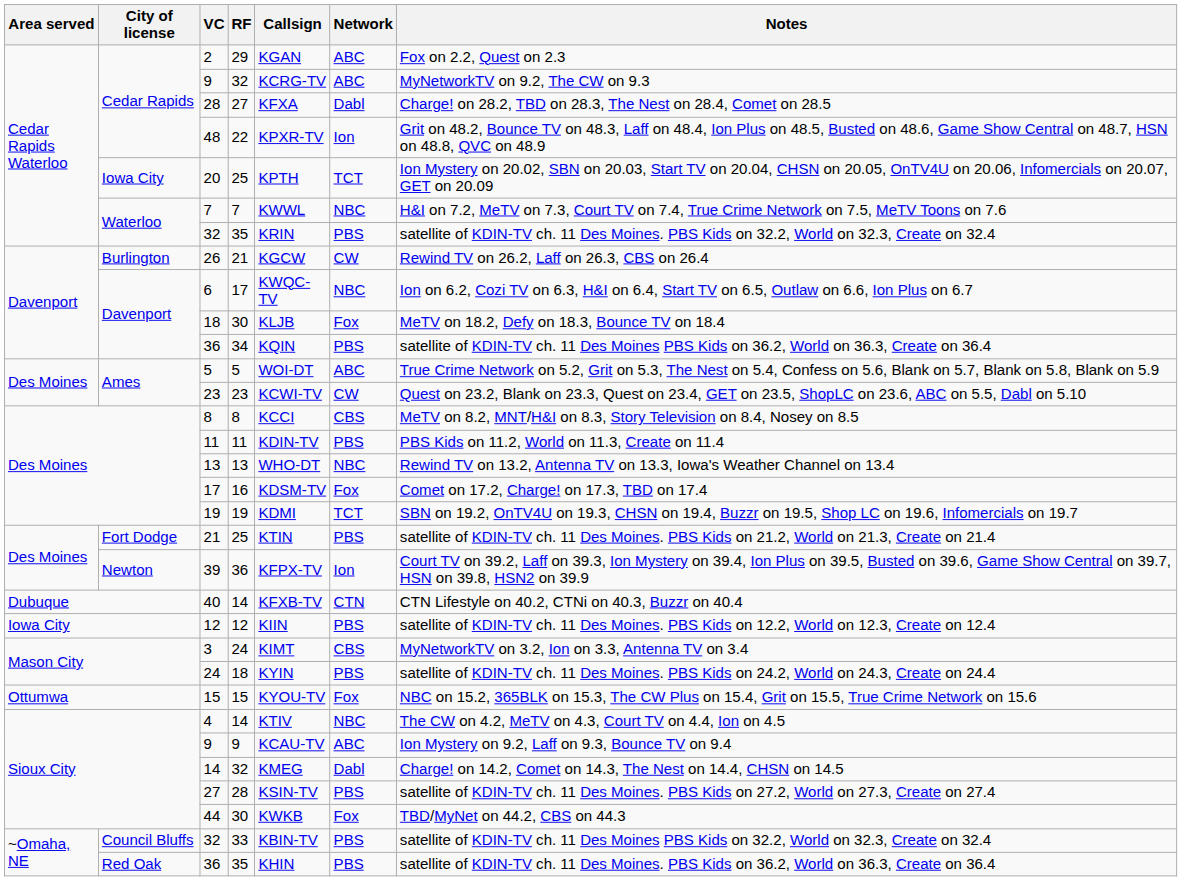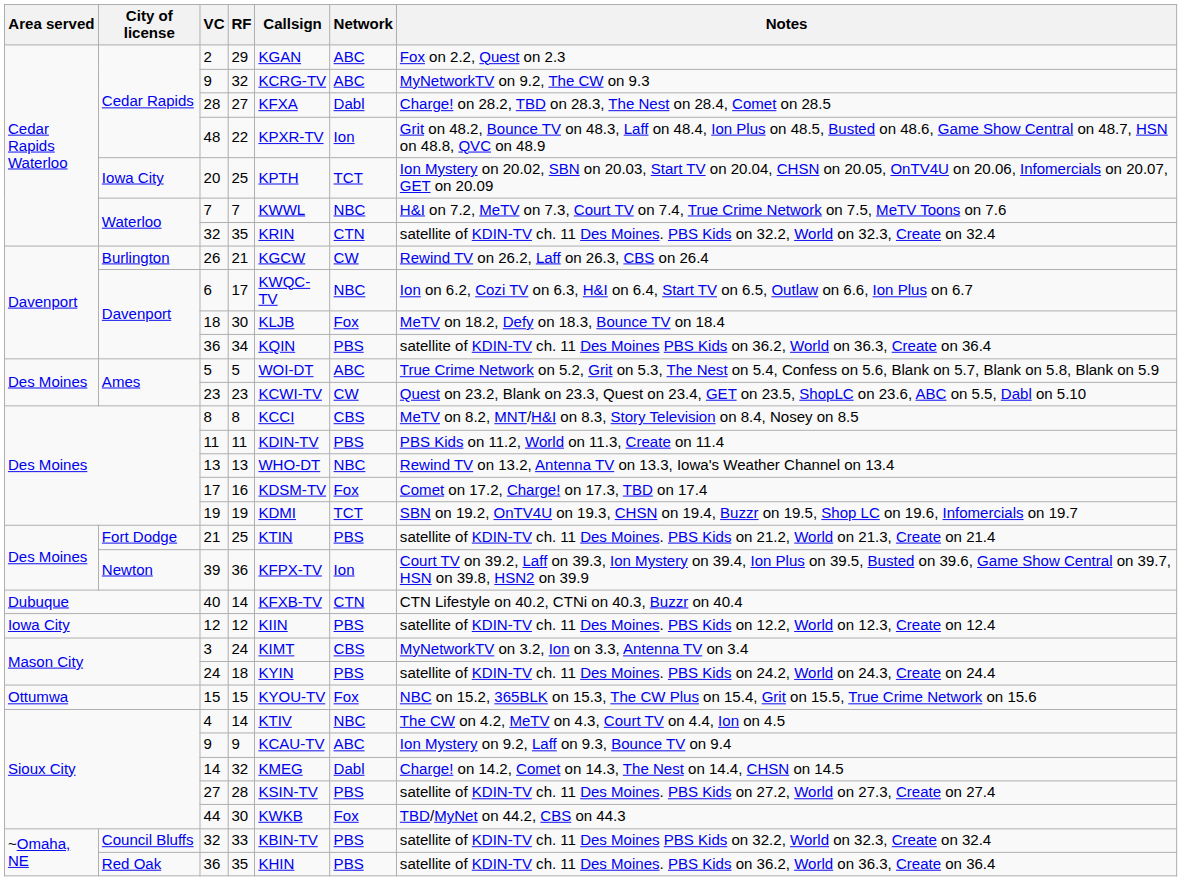 <table class="sortable wikitable" style="margin: 1em 1em 1em 0; background: #f9f9f9;">
 <tr>
 <th>Area served</th>
 <th>City of license</th>
 <th>VC</th>
 <th>RF</th>
 <th>Callsign</th>
 <th>Network</th>
 <th class="unsortable">Notes</th>
 </tr>
 <tr>
 <td rowspan="7"><a href='#'>Cedar Rapids</a><br><a href='#'>Waterloo</a></td>
 <td rowspan="4"><a href='#'>Cedar Rapids</a></td>
 <td>2</td>
 <td>29</td>
 <td><a href='#'>KGAN</a></td>
 <td><a href='#'>ABC</a></td>
 <td><a href='#'>Fox</a> on 2.2, <a href='#'>Quest</a> on 2.3</td>
 </tr>
 <tr>
 <td>9</td>
 <td>32</td>
 <td><a href='#'>KCRG-TV</a></td>
 <td><a href='#'>ABC</a></td>
 <td><a href='#'>MyNetworkTV</a> on 9.2, <a href='#'>The CW</a> on 9.3</td>
 </tr>
 <tr>
 <td>28</td>
 <td>27</td>
 <td><a href='#'>KFXA</a></td>
 <td><a href='#'>Dabl</a></td>
 <td><a href='#'>Charge!</a> on 28.2, <a href='#'>TBD</a> on 28.3, <a href='#'>The Nest</a> on 28.4, <a href='#'>Comet</a> on 28.5</td>
 </tr>
 <tr>
 <td>48</td>
 <td>22</td>
 <td><a href='#'>KPXR-TV</a></td>
 <td><a href='#'>Ion</a></td>
 <td><a href='#'>Grit</a> on 48.2, <a href='#'>Bounce TV</a> on 48.3, <a href='#'>Laff</a> on 48.4, <a href='#'>Ion Plus</a> on 48.5, <a href='#'>Busted</a> on 48.6, <a href='#'>Game Show Central</a> on 48.7, <a href='#'>HSN</a> on 48.8, <a href='#'>QVC</a> on 48.9</td>
 </tr>
 <tr>
 <td><a href='#'>Iowa City</a></td>
 <td>20</td>
 <td>25</td>
 <td><a href='#'>KPTH</a></td>
 <td><a href='#'>TCT</a></td>
 <td><a href='#'>Ion Mystery</a> on 20.02, <a href='#'>SBN</a> on 20.03, <a href='#'>Start TV</a> on 20.04, <a href='#'>CHSN</a> on 20.05, <a href='#'>OnTV4U</a> on 20.06, <a href='#'>Infomercials</a> on 20.07, <a href='#'>GET</a> on 20.09</td>
 </tr>
 <tr>
 <td rowspan="2"><a href='#'>Waterloo</a></td>
 <td>7</td>
 <td>7</td>
 <td><a href='#'>KWWL</a></td>
 <td><a href='#'>NBC</a></td>
 <td><a href='#'>H&I</a> on 7.2, <a href='#'>MeTV</a> on 7.3, <a href='#'>Court TV</a> on 7.4, <a href='#'>True Crime Network</a> on 7.5, <a href='#'>MeTV Toons</a> on 7.6</td>
 </tr>
 <tr>
 <td>32</td>
 <td>35</td>
 <td><a href='#'>KRIN</a></td>
-<td><a href='#'>PBS</a></td>
+<td><a href='#'>CTN</a></td>
 <td>satellite of <a href='#'>KDIN-TV</a> ch. 11 <a href='#'>Des Moines</a>. <a href='#'>PBS Kids</a> on 32.2, <a href='#'>World</a> on 32.3, <a href='#'>Create</a> on 32.4</td>
 </tr>
 <tr>
 <td rowspan="4"><a href='#'>Davenport</a></td>
 <td><a href='#'>Burlington</a></td>
 <td>26</td>
 <td>21</td>
 <td><a href='#'>KGCW</a></td>
 <td><a href='#'>CW</a></td>
 <td><a href='#'>Rewind TV</a> on 26.2, <a href='#'>Laff</a> on 26.3, <a href='#'>CBS</a> on 26.4</td>
 </tr>
 <tr>
 <td rowspan="3"><a href='#'>Davenport</a></td>
 <td>6</td>
 <td>17</td>
 <td><a href='#'>KWQC-TV</a></td>
 <td><a href='#'>NBC</a></td>
 <td><a href='#'>Ion</a> on 6.2, <a href='#'>Cozi TV</a> on 6.3, <a href='#'>H&I</a> on 6.4, <a href='#'>Start TV</a> on 6.5, <a href='#'>Outlaw</a> on 6.6, <a href='#'>Ion Plus</a> on 6.7</td>
 </tr>
 <tr>
 <td>18</td>
 <td>30</td>
 <td><a href='#'>KLJB</a></td>
 <td><a href='#'>Fox</a></td>
 <td><a href='#'>MeTV</a> on 18.2, <a href='#'>Defy</a> on 18.3, <a href='#'>Bounce TV</a> on 18.4</td>
 </tr>
 <tr>
 <td>36</td>
 <td>34</td>
 <td><a href='#'>KQIN</a></td>
 <td><a href='#'>PBS</a></td>
 <td>satellite of <a href='#'>KDIN-TV</a> ch. 11 <a href='#'>Des Moines</a> <a href='#'>PBS Kids</a> on 36.2, <a href='#'>World</a> on 36.3, <a href='#'>Create</a> on 36.4</td>
 </tr>
 <tr>
 <td rowspan="2"><a href='#'>Des Moines</a></td>
 <td rowspan="2"><a href='#'>Ames</a></td>
 <td>5</td>
 <td>5</td>
 <td><a href='#'>WOI-DT</a></td>
 <td><a href='#'>ABC</a></td>
 <td><a href='#'>True Crime Network</a> on 5.2, <a href='#'>Grit</a> on 5.3, <a href='#'>The Nest</a> on 5.4, Confess on 5.6, Blank on 5.7, Blank on 5.8, Blank on 5.9</td>
 </tr>
 <tr>
 <td>23</td>
 <td>23</td>
 <td><a href='#'>KCWI-TV</a></td>
 <td><a href='#'>CW</a></td>
 <td><a href='#'>Quest</a> on 23.2, Blank on 23.3, Quest on 23.4, <a href='#'>GET</a> on 23.5, <a href='#'>ShopLC</a> on 23.6, <a href='#'>ABC</a> on 5.5, <a href='#'>Dabl</a> on 5.10</td>
 </tr>
 <tr>
 <td colspan="2" rowspan="5"><a href='#'>Des Moines</a></td>
 <td>8</td>
 <td>8</td>
 <td><a href='#'>KCCI</a></td>
 <td><a href='#'>CBS</a></td>
 <td><a href='#'>MeTV</a> on 8.2, <a href='#'>MNT</a>/<a href='#'>H&I</a> on 8.3, <a href='#'>Story Television</a> on 8.4, Nosey on 8.5</td>
 </tr>
 <tr>
 <td>11</td>
 <td>11</td>
 <td><a href='#'>KDIN-TV</a></td>
 <td><a href='#'>PBS</a></td>
 <td><a href='#'>PBS Kids</a> on 11.2, <a href='#'>World</a> on 11.3, <a href='#'>Create</a> on 11.4</td>
 </tr>
 <tr>
 <td>13</td>
 <td>13</td>
 <td><a href='#'>WHO-DT</a></td>
 <td><a href='#'>NBC</a></td>
 <td><a href='#'>Rewind TV</a> on 13.2, <a href='#'>Antenna TV</a> on 13.3, Iowa's Weather Channel on 13.4</td>
 </tr>
 <tr>
 <td>17</td>
 <td>16</td>
 <td><a href='#'>KDSM-TV</a></td>
 <td><a href='#'>Fox</a></td>
 <td><a href='#'>Comet</a> on 17.2, <a href='#'>Charge!</a> on 17.3, <a href='#'>TBD</a> on 17.4</td>
 </tr>
 <tr>
 <td>19</td>
 <td>19</td>
 <td><a href='#'>KDMI</a></td>
 <td><a href='#'>TCT</a></td>
 <td><a href='#'>SBN</a> on 19.2, <a href='#'>OnTV4U</a> on 19.3, <a href='#'>CHSN</a> on 19.4, <a href='#'>Buzzr</a> on 19.5, <a href='#'>Shop LC</a> on 19.6, <a href='#'>Infomercials</a> on 19.7</td>
 </tr>
 <tr>
 <td rowspan="2"><a href='#'>Des Moines</a></td>
 <td><a href='#'>Fort Dodge</a></td>
 <td>21</td>
 <td>25</td>
 <td><a href='#'>KTIN</a></td>
 <td><a href='#'>PBS</a></td>
 <td>satellite of <a href='#'>KDIN-TV</a> ch. 11 <a href='#'>Des Moines</a>. <a href='#'>PBS Kids</a> on 21.2, <a href='#'>World</a> on 21.3, <a href='#'>Create</a> on 21.4</td>
 </tr>
 <tr>
 <td><a href='#'>Newton</a></td>
 <td>39</td>
 <td>36</td>
 <td><a href='#'>KFPX-TV</a></td>
 <td><a href='#'>Ion</a></td>
 <td><a href='#'>Court TV</a> on 39.2, <a href='#'>Laff</a> on 39.3, <a href='#'>Ion Mystery</a> on 39.4, <a href='#'>Ion Plus</a> on 39.5, <a href='#'>Busted</a> on 39.6, <a href='#'>Game Show Central</a> on 39.7, <a href='#'>HSN</a> on 39.8, <a href='#'>HSN2</a> on 39.9</td>
 </tr>
 <tr>
 <td colspan="2"><a href='#'>Dubuque</a></td>
 <td>40</td>
 <td>14</td>
 <td><a href='#'>KFXB-TV</a></td>
 <td><a href='#'>CTN</a></td>
 <td>CTN Lifestyle on 40.2, CTNi on 40.3, <a href='#'>Buzzr</a> on 40.4</td>
 </tr>
 <tr>
 <td colspan="2"><a href='#'>Iowa City</a></td>
 <td>12</td>
 <td>12</td>
 <td><a href='#'>KIIN</a></td>
 <td><a href='#'>PBS</a></td>
 <td>satellite of <a href='#'>KDIN-TV</a> ch. 11 <a href='#'>Des Moines</a>. <a href='#'>PBS Kids</a> on 12.2, <a href='#'>World</a> on 12.3, <a href='#'>Create</a> on 12.4</td>
 </tr>
 <tr>
 <td colspan="2" rowspan="2"><a href='#'>Mason City</a></td>
 <td>3</td>
 <td>24</td>
 <td><a href='#'>KIMT</a></td>
 <td><a href='#'>CBS</a></td>
 <td><a href='#'>MyNetworkTV</a> on 3.2, <a href='#'>Ion</a> on 3.3, <a href='#'>Antenna TV</a> on 3.4</td>
 </tr>
 <tr>
 <td>24</td>
 <td>18</td>
 <td><a href='#'>KYIN</a></td>
 <td><a href='#'>PBS</a></td>
 <td>satellite of <a href='#'>KDIN-TV</a> ch. 11 <a href='#'>Des Moines</a>. <a href='#'>PBS Kids</a> on 24.2, <a href='#'>World</a> on 24.3, <a href='#'>Create</a> on 24.4</td>
 </tr>
 <tr>
 <td colspan="2"><a href='#'>Ottumwa</a></td>
 <td>15</td>
 <td>15</td>
 <td><a href='#'>KYOU-TV</a></td>
 <td><a href='#'>Fox</a></td>
 <td><a href='#'>NBC</a> on 15.2, <a href='#'>365BLK</a> on 15.3, <a href='#'>The CW Plus</a> on 15.4, <a href='#'>Grit</a> on 15.5, <a href='#'>True Crime Network</a> on 15.6</td>
 </tr>
 <tr>
 <td colspan="2" rowspan="5"><a href='#'>Sioux City</a></td>
 <td>4</td>
 <td>14</td>
 <td><a href='#'>KTIV</a></td>
 <td><a href='#'>NBC</a></td>
 <td><a href='#'>The CW</a> on 4.2, <a href='#'>MeTV</a> on 4.3, <a href='#'>Court TV</a> on 4.4, <a href='#'>Ion</a> on 4.5</td>
 </tr>
 <tr>
 <td>9</td>
 <td>9</td>
 <td><a href='#'>KCAU-TV</a></td>
 <td><a href='#'>ABC</a></td>
 <td><a href='#'>Ion Mystery</a> on 9.2, <a href='#'>Laff</a> on 9.3, <a href='#'>Bounce TV</a> on 9.4</td>
 </tr>
 <tr>
 <td>14</td>
 <td>32</td>
 <td><a href='#'>KMEG</a></td>
 <td><a href='#'>Dabl</a></td>
 <td><a href='#'>Charge!</a> on 14.2, <a href='#'>Comet</a> on 14.3, <a href='#'>The Nest</a> on 14.4, <a href='#'>CHSN</a> on 14.5</td>
 </tr>
 <tr>
 <td>27</td>
 <td>28</td>
 <td><a href='#'>KSIN-TV</a></td>
 <td><a href='#'>PBS</a></td>
 <td>satellite of <a href='#'>KDIN-TV</a> ch. 11 <a href='#'>Des Moines</a>. <a href='#'>PBS Kids</a> on 27.2, <a href='#'>World</a> on 27.3, <a href='#'>Create</a> on 27.4</td>
 </tr>
 <tr>
 <td>44</td>
 <td>30</td>
 <td><a href='#'>KWKB</a></td>
 <td><a href='#'>Fox</a></td>
 <td><a href='#'>TBD</a>/<a href='#'>MyNet</a> on 44.2, <a href='#'>CBS</a> on 44.3</td>
 </tr>
 <tr>
 <td rowspan="2">~<a href='#'>Omaha, NE</a></td>
 <td><a href='#'>Council Bluffs</a></td>
 <td>32</td>
 <td>33</td>
 <td><a href='#'>KBIN-TV</a></td>
 <td><a href='#'>PBS</a></td>
 <td>satellite of <a href='#'>KDIN-TV</a> ch. 11 <a href='#'>Des Moines</a> <a href='#'>PBS Kids</a> on 32.2, <a href='#'>World</a> on 32.3, <a href='#'>Create</a> on 32.4</td>
 </tr>
 <tr>
 <td><a href='#'>Red Oak</a></td>
 <td>36</td>
 <td>35</td>
 <td><a href='#'>KHIN</a></td>
 <td><a href='#'>PBS</a></td>
 <td>satellite of <a href='#'>KDIN-TV</a> ch. 11 <a href='#'>Des Moines</a>. <a href='#'>PBS Kids</a> on 36.2, <a href='#'>World</a> on 36.3, <a href='#'>Create</a> on 36.4</td>
 </tr>
 </table>
